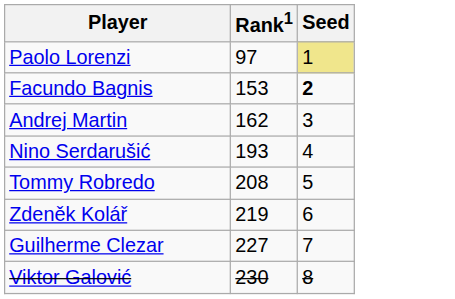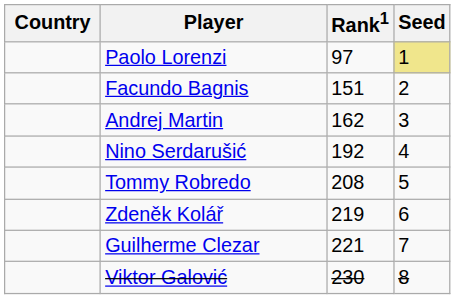 <table class="sortable wikitable">
 <tr>
+<th width="70">Country</th>
 <th width="175">Player</th>
 <th>Rank<sup>1</sup></th>
 <th>Seed</th>
 </tr>
 <tr>
+<td></td>
 <td><a href='#'>Paolo Lorenzi</a></td>
 <td>97</td>
 <td style="background: khaki;">1</td>
 </tr>
 <tr>
+<td></td>
 <td><a href='#'>Facundo Bagnis</a></td>
-<td>153</td>
-<td><strong>2</strong></td>
+<td>151</td>
+<td>2</td>
 </tr>
 <tr>
+<td></td>
 <td><a href='#'>Andrej Martin</a></td>
 <td>162</td>
 <td>3</td>
 </tr>
 <tr>
+<td></td>
 <td><a href='#'>Nino Serdarušić</a></td>
-<td>193</td>
+<td>192</td>
 <td>4</td>
 </tr>
 <tr>
+<td></td>
 <td><a href='#'>Tommy Robredo</a></td>
 <td>208</td>
 <td>5</td>
 </tr>
 <tr>
+<td></td>
 <td><a href='#'>Zdeněk Kolář</a></td>
 <td>219</td>
 <td>6</td>
 </tr>
 <tr>
+<td></td>
 <td><a href='#'>Guilherme Clezar</a></td>
-<td>227</td>
+<td>221</td>
 <td>7</td>
 </tr>
 <tr>
+<td><s></s></td>
 <td><s><a href='#'>Viktor Galović</a></s></td>
 <td><s>230</s></td>
 <td><s>8</s></td>
 </tr>
 </table>
